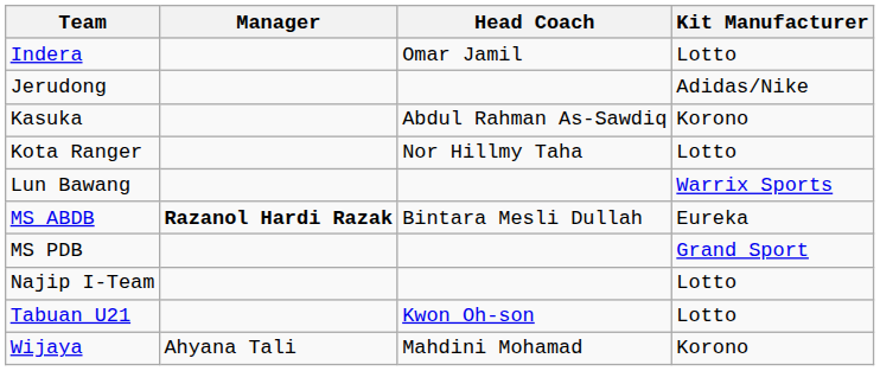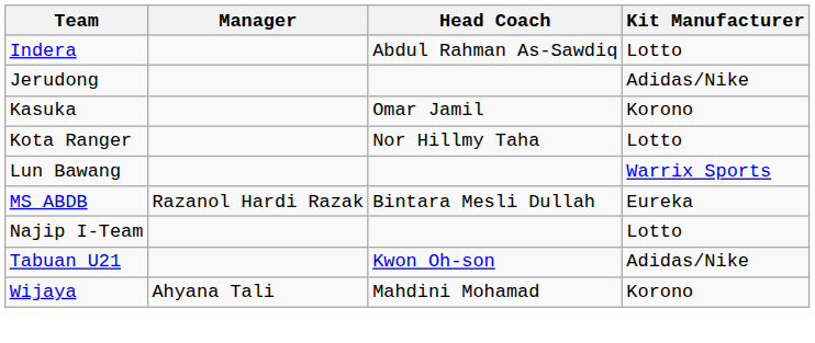 <table class="wikitable">
 <tr>
 <th>Team</th>
 <th>Manager</th>
 <th>Head Coach</th>
 <th>Kit Manufacturer</th>
 </tr>
 <tr>
 <td><a href='#'>Indera</a></td>
 <td></td>
-<td>Omar Jamil</td>
+<td>Abdul Rahman As-Sawdiq</td>
 <td>Lotto</td>
 </tr>
 <tr>
 <td>Jerudong</td>
 <td></td>
 <td></td>
 <td>Adidas/Nike</td>
 </tr>
 <tr>
 <td>Kasuka</td>
 <td></td>
-<td>Abdul Rahman As-Sawdiq</td>
+<td>Omar Jamil</td>
 <td>Korono</td>
 </tr>
 <tr>
 <td>Kota Ranger</td>
 <td></td>
 <td>Nor Hillmy Taha</td>
 <td>Lotto</td>
 </tr>
 <tr>
 <td>Lun Bawang</td>
 <td></td>
 <td></td>
 <td><a href='#'>Warrix Sports</a></td>
 </tr>
 <tr>
 <td><a href='#'>MS ABDB</a></td>
-<td><strong>Razanol Hardi Razak</strong></td>
+<td>Razanol Hardi Razak</td>
 <td>Bintara Mesli Dullah</td>
 <td>Eureka</td>
-</tr>
-<tr>
-<td>MS PDB</td>
-<td></td>
-<td></td>
-<td><a href='#'>Grand Sport</a></td>
 </tr>
 <tr>
 <td>Najip I-Team</td>
 <td></td>
 <td></td>
 <td>Lotto</td>
 </tr>
 <tr>
 <td><a href='#'>Tabuan U21</a></td>
 <td></td>
 <td><a href='#'>Kwon Oh-son</a></td>
-<td>Lotto</td>
+<td>Adidas/Nike</td>
 </tr>
 <tr>
 <td><a href='#'>Wijaya</a></td>
 <td>Ahyana Tali</td>
 <td>Mahdini Mohamad</td>
 <td>Korono</td>
 </tr>
 </table>
